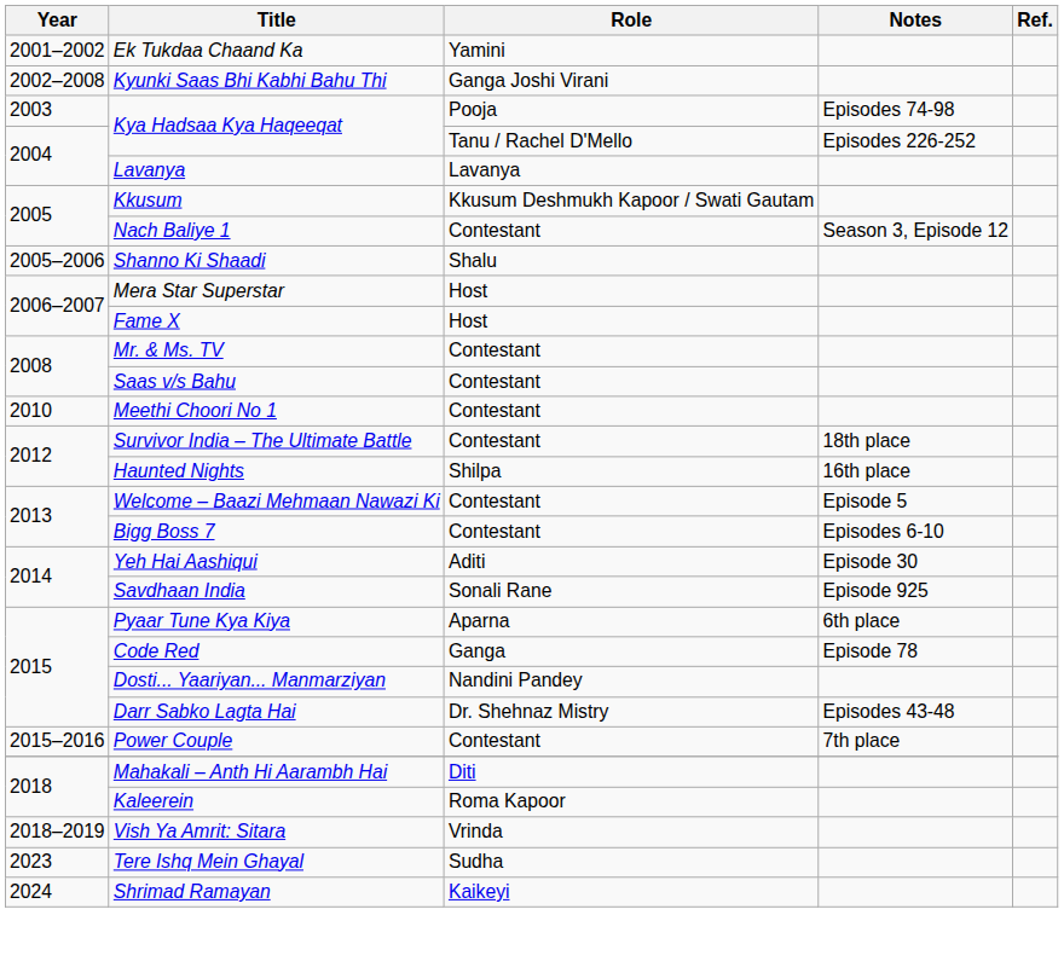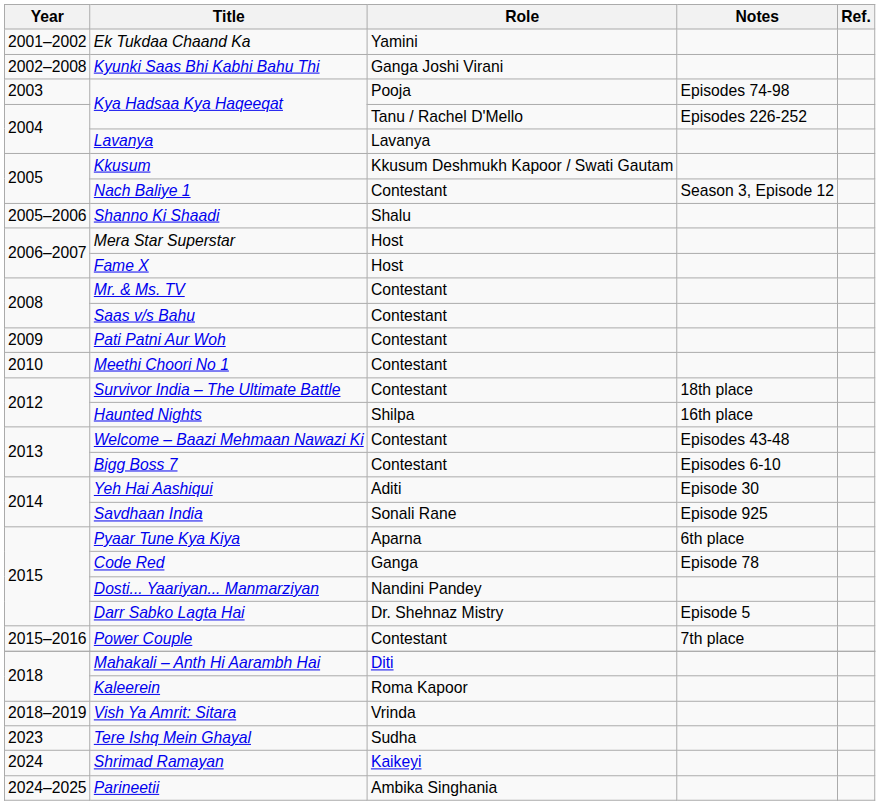 <table class="wikitable sortable">
 <tr>
 <th>Year</th>
 <th>Title</th>
 <th>Role</th>
 <th class="unsortable">Notes</th>
 <th class="unsortable">Ref.</th>
 </tr>
 <tr>
 <td>2001–2002</td>
 <td><em>Ek Tukdaa Chaand Ka</em></td>
 <td>Yamini</td>
 <td></td>
 <td></td>
 </tr>
 <tr>
 <td>2002–2008</td>
 <td><em><a href='#'>Kyunki Saas Bhi Kabhi Bahu Thi</a></em></td>
 <td>Ganga Joshi Virani</td>
 <td></td>
 <td></td>
 </tr>
 <tr>
 <td>2003</td>
 <td rowspan="2"><em><a href='#'>Kya Hadsaa Kya Haqeeqat</a></em></td>
 <td>Pooja</td>
 <td>Episodes 74-98</td>
 <td></td>
 </tr>
 <tr>
 <td rowspan="2">2004</td>
 <td>Tanu / Rachel D'Mello</td>
 <td>Episodes 226-252</td>
 <td></td>
 </tr>
 <tr>
 <td><em><a href='#'>Lavanya</a></em></td>
 <td>Lavanya</td>
 <td></td>
 <td></td>
 </tr>
 <tr>
 <td rowspan="2">2005</td>
 <td><em><a href='#'>Kkusum</a></em></td>
 <td>Kkusum Deshmukh Kapoor / Swati Gautam</td>
 <td></td>
 <td></td>
 </tr>
 <tr>
 <td><em><a href='#'>Nach Baliye 1</a></em></td>
 <td>Contestant</td>
 <td>Season 3, Episode 12</td>
 <td></td>
 </tr>
 <tr>
 <td>2005–2006</td>
 <td><em><a href='#'>Shanno Ki Shaadi</a></em></td>
 <td>Shalu</td>
 <td></td>
 <td></td>
 </tr>
 <tr>
 <td rowspan="2">2006–2007</td>
 <td><em>Mera Star Superstar</em></td>
 <td>Host</td>
 <td></td>
 <td></td>
 </tr>
 <tr>
 <td><em><a href='#'>Fame X</a></em></td>
 <td>Host</td>
 <td></td>
 <td></td>
 </tr>
 <tr>
 <td rowspan="2">2008</td>
 <td><em><a href='#'>Mr. & Ms. TV</a></em></td>
 <td>Contestant</td>
 <td></td>
 <td></td>
 </tr>
 <tr>
 <td><em><a href='#'>Saas v/s Bahu</a></em></td>
 <td>Contestant</td>
 <td></td>
 <td></td>
 </tr>
 <tr>
+<td>2009</td>
+<td><em><a href='#'>Pati Patni Aur Woh</a></em></td>
+<td>Contestant</td>
+<td></td>
+<td></td>
+</tr>
+<tr>
 <td>2010</td>
 <td><em><a href='#'>Meethi Choori No 1</a></em></td>
 <td>Contestant</td>
 <td></td>
 <td></td>
 </tr>
 <tr>
 <td rowspan="2">2012</td>
 <td><em><a href='#'>Survivor India – The Ultimate Battle</a></em></td>
 <td>Contestant</td>
 <td>18th place</td>
 <td></td>
 </tr>
 <tr>
 <td><em><a href='#'>Haunted Nights</a></em></td>
 <td>Shilpa</td>
 <td>16th place</td>
 <td></td>
 </tr>
 <tr>
 <td rowspan="2">2013</td>
 <td><em><a href='#'>Welcome – Baazi Mehmaan Nawazi Ki</a></em></td>
 <td>Contestant</td>
-<td>Episode 5</td>
+<td>Episodes 43-48</td>
 <td></td>
 </tr>
 <tr>
 <td><em><a href='#'>Bigg Boss 7</a></em></td>
 <td>Contestant</td>
 <td>Episodes 6-10</td>
 <td></td>
 </tr>
 <tr>
 <td rowspan="2">2014</td>
 <td><em><a href='#'>Yeh Hai Aashiqui</a></em></td>
 <td>Aditi</td>
 <td>Episode 30</td>
 <td></td>
 </tr>
 <tr>
 <td><em><a href='#'>Savdhaan India</a></em></td>
 <td>Sonali Rane</td>
 <td>Episode 925</td>
 <td></td>
 </tr>
 <tr>
 <td rowspan="4">2015</td>
 <td><em><a href='#'>Pyaar Tune Kya Kiya</a></em></td>
 <td>Aparna</td>
 <td>6th place</td>
 <td></td>
 </tr>
 <tr>
 <td><em><a href='#'>Code Red</a></em></td>
 <td>Ganga</td>
 <td>Episode 78</td>
 <td></td>
 </tr>
 <tr>
 <td><em><a href='#'>Dosti... Yaariyan... Manmarziyan</a></em></td>
 <td>Nandini Pandey</td>
 <td></td>
 <td></td>
 </tr>
 <tr>
 <td><em><a href='#'>Darr Sabko Lagta Hai</a></em></td>
 <td>Dr. Shehnaz Mistry</td>
-<td>Episodes 43-48</td>
+<td>Episode 5</td>
 <td></td>
 </tr>
 <tr>
 <td>2015–2016</td>
 <td><em><a href='#'>Power Couple</a></em></td>
 <td>Contestant</td>
 <td>7th place</td>
 <td></td>
 </tr>
 <tr>
 </tr>
 <tr>
 <td rowspan="2">2018</td>
 <td><em><a href='#'>Mahakali – Anth Hi Aarambh Hai</a></em></td>
 <td><a href='#'>Diti</a></td>
 <td></td>
 <td></td>
 </tr>
 <tr>
 <td><em><a href='#'>Kaleerein</a></em></td>
 <td>Roma Kapoor</td>
 <td></td>
 <td></td>
 </tr>
 <tr>
 <td>2018–2019</td>
 <td><em><a href='#'>Vish Ya Amrit: Sitara</a></em></td>
 <td>Vrinda</td>
 <td></td>
 <td></td>
 </tr>
 <tr>
 <td>2023</td>
 <td><em><a href='#'>Tere Ishq Mein Ghayal</a></em></td>
 <td>Sudha</td>
 <td></td>
 <td></td>
 </tr>
 <tr>
 <td>2024</td>
 <td><em><a href='#'>Shrimad Ramayan</a></em></td>
 <td><a href='#'>Kaikeyi</a></td>
 <td></td>
 <td></td>
 </tr>
+<tr>
+<td>2024–2025</td>
+<td><em><a href='#'>Parineetii</a></em></td>
+<td>Ambika Singhania</td>
+<td></td>
+<td></td>
+</tr>
 </table>
